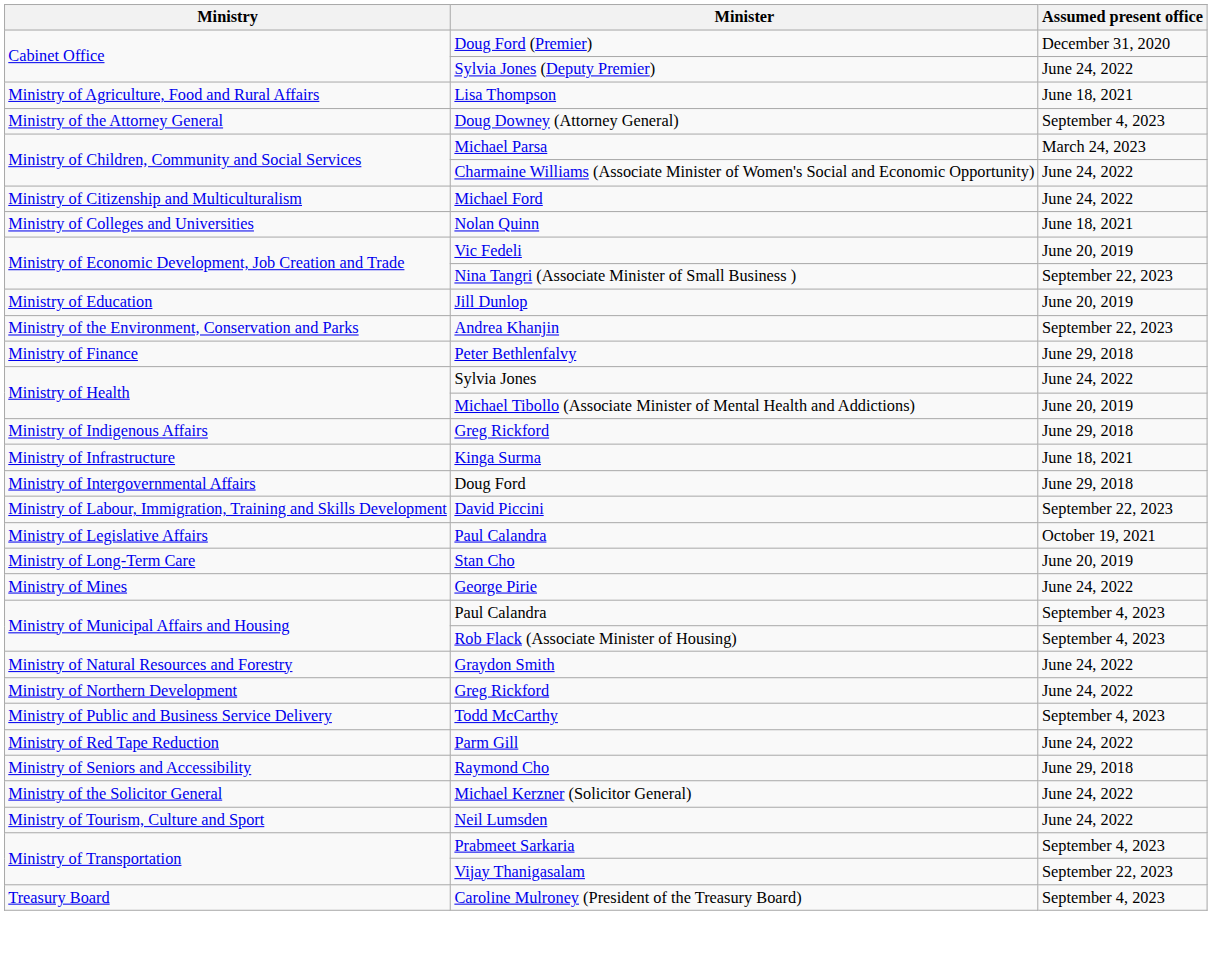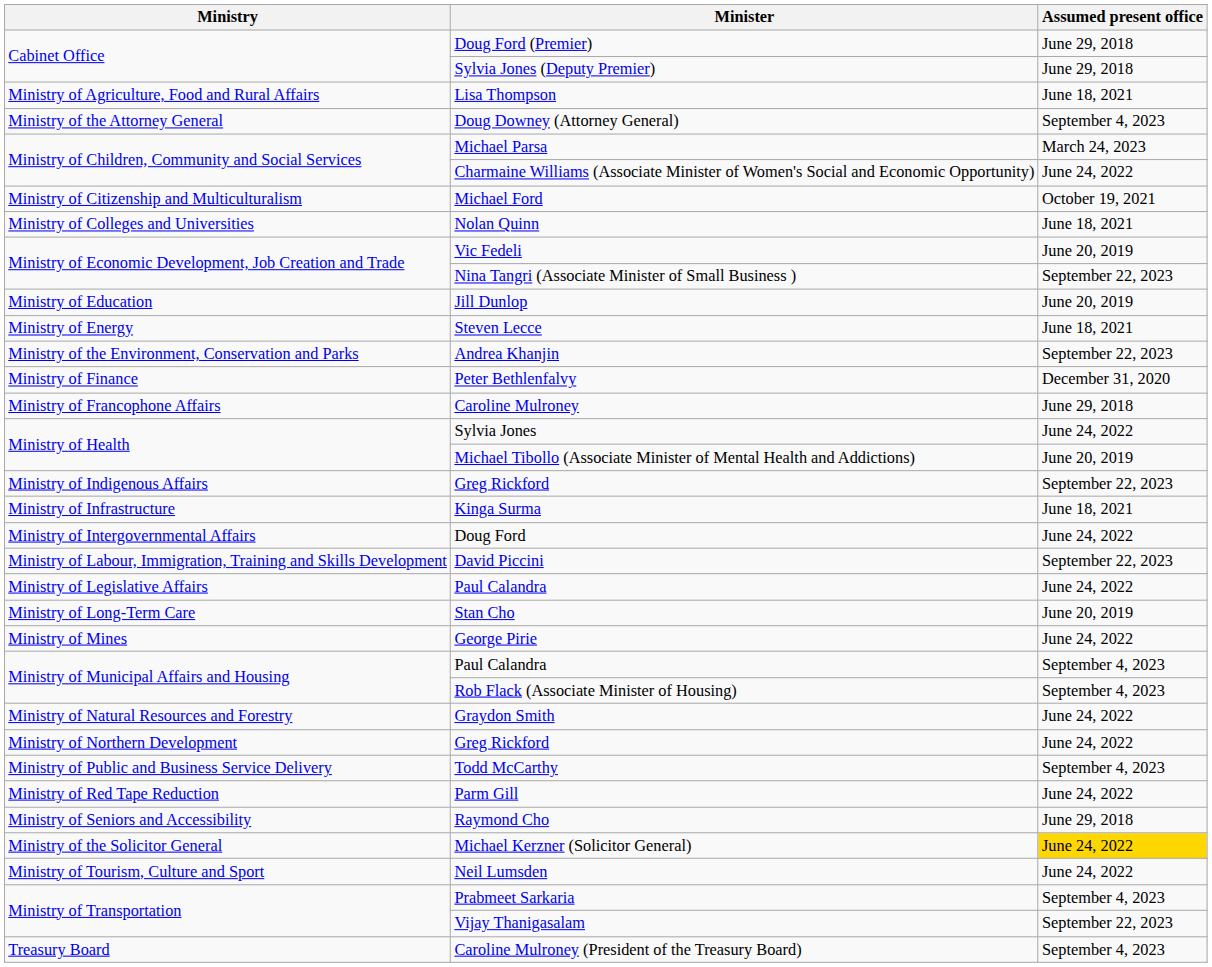 <table class="wikitable">
 <tr>
 <th>Ministry</th>
 <th>Minister</th>
 <th>Assumed present office</th>
 </tr>
 <tr>
 <td rowspan="2"><a href='#'>Cabinet Office</a></td>
 <td><a href='#'>Doug Ford</a> (<a href='#'>Premier</a>)</td>
-<td>December 31, 2020</td>
+<td>June 29, 2018</td>
 </tr>
 <tr>
 <td><a href='#'>Sylvia Jones</a> (<a href='#'>Deputy Premier</a>)</td>
-<td>June 24, 2022</td>
+<td>June 29, 2018</td>
 </tr>
 <tr>
 <td><a href='#'>Ministry of Agriculture, Food and Rural Affairs</a></td>
 <td><a href='#'>Lisa Thompson</a></td>
 <td>June 18, 2021</td>
 </tr>
 <tr>
 <td><a href='#'>Ministry of the Attorney General</a></td>
 <td><a href='#'>Doug Downey</a> (Attorney General)</td>
 <td>September 4, 2023</td>
 </tr>
 <tr>
 <td rowspan="2"><a href='#'>Ministry of Children, Community and Social Services</a></td>
 <td><a href='#'>Michael Parsa</a></td>
 <td>March 24, 2023</td>
 </tr>
 <tr>
 <td><a href='#'>Charmaine Williams</a> (Associate Minister of Women's Social and Economic Opportunity)</td>
 <td>June 24, 2022</td>
 </tr>
 <tr>
 <td><a href='#'>Ministry of Citizenship and Multiculturalism</a></td>
 <td><a href='#'>Michael Ford</a></td>
-<td>June 24, 2022</td>
+<td>October 19, 2021</td>
 </tr>
 <tr>
 <td><a href='#'>Ministry of Colleges and Universities</a></td>
 <td><a href='#'>Nolan Quinn</a></td>
 <td>June 18, 2021</td>
 </tr>
 <tr>
 <td rowspan="2"><a href='#'>Ministry of Economic Development, Job Creation and Trade</a></td>
 <td><a href='#'>Vic Fedeli</a></td>
 <td>June 20, 2019</td>
 </tr>
 <tr>
 <td><a href='#'>Nina Tangri</a> (Associate Minister of Small Business )</td>
 <td>September 22, 2023</td>
 </tr>
 <tr>
 <td><a href='#'>Ministry of Education</a></td>
 <td><a href='#'>Jill Dunlop</a></td>
 <td>June 20, 2019</td>
 </tr>
 <tr>
+<td><a href='#'>Ministry of Energy</a></td>
+<td><a href='#'>Steven Lecce</a></td>
+<td>June 18, 2021</td>
+</tr>
+<tr>
 <td><a href='#'>Ministry of the Environment, Conservation and Parks</a></td>
 <td><a href='#'>Andrea Khanjin</a></td>
 <td>September 22, 2023</td>
 </tr>
 <tr>
 <td><a href='#'>Ministry of Finance</a></td>
 <td><a href='#'>Peter Bethlenfalvy</a></td>
+<td>December 31, 2020</td>
+</tr>
+<tr>
+<td><a href='#'>Ministry of Francophone Affairs</a></td>
+<td><a href='#'>Caroline Mulroney</a></td>
 <td>June 29, 2018</td>
 </tr>
 <tr>
 <td rowspan="2"><a href='#'>Ministry of Health</a></td>
 <td>Sylvia Jones</td>
 <td>June 24, 2022</td>
 </tr>
 <tr>
 <td><a href='#'>Michael Tibollo</a> (Associate Minister of Mental Health and Addictions)</td>
 <td>June 20, 2019</td>
 </tr>
 <tr>
 <td><a href='#'>Ministry of Indigenous Affairs</a></td>
 <td><a href='#'>Greg Rickford</a></td>
-<td>June 29, 2018</td>
+<td>September 22, 2023</td>
 </tr>
 <tr>
 <td><a href='#'>Ministry of Infrastructure</a></td>
 <td><a href='#'>Kinga Surma</a></td>
 <td>June 18, 2021</td>
 </tr>
 <tr>
 <td><a href='#'>Ministry of Intergovernmental Affairs</a></td>
 <td>Doug Ford</td>
-<td>June 29, 2018</td>
+<td>June 24, 2022</td>
 </tr>
 <tr>
 <td><a href='#'>Ministry of Labour, Immigration, Training and Skills Development</a></td>
 <td><a href='#'>David Piccini</a></td>
 <td>September 22, 2023</td>
 </tr>
 <tr>
 <td><a href='#'>Ministry of Legislative Affairs</a></td>
 <td><a href='#'>Paul Calandra</a></td>
-<td>October 19, 2021</td>
+<td>June 24, 2022</td>
 </tr>
 <tr>
 <td><a href='#'>Ministry of Long-Term Care</a></td>
 <td><a href='#'>Stan Cho</a></td>
 <td>June 20, 2019</td>
 </tr>
 <tr>
 <td><a href='#'>Ministry of Mines</a></td>
 <td><a href='#'>George Pirie</a></td>
 <td>June 24, 2022</td>
 </tr>
 <tr>
 <td rowspan="2"><a href='#'>Ministry of Municipal Affairs and Housing</a></td>
 <td>Paul Calandra</td>
 <td>September 4, 2023</td>
 </tr>
 <tr>
 <td><a href='#'>Rob Flack</a> (Associate Minister of Housing)</td>
 <td>September 4, 2023</td>
 </tr>
 <tr>
 <td><a href='#'>Ministry of Natural Resources and Forestry</a></td>
 <td><a href='#'>Graydon Smith</a></td>
 <td>June 24, 2022</td>
 </tr>
 <tr>
 <td><a href='#'>Ministry of Northern Development</a></td>
 <td><a href='#'>Greg Rickford</a></td>
 <td>June 24, 2022</td>
 </tr>
 <tr>
 <td><a href='#'>Ministry of Public and Business Service Delivery</a></td>
 <td><a href='#'>Todd McCarthy</a></td>
 <td>September 4, 2023</td>
 </tr>
 <tr>
 <td><a href='#'>Ministry of Red Tape Reduction</a></td>
 <td><a href='#'>Parm Gill</a></td>
 <td>June 24, 2022</td>
 </tr>
 <tr>
 <td><a href='#'>Ministry of Seniors and Accessibility</a></td>
 <td><a href='#'>Raymond Cho</a></td>
 <td>June 29, 2018</td>
 </tr>
 <tr>
 <td><a href='#'>Ministry of the Solicitor General</a></td>
 <td><a href='#'>Michael Kerzner</a> (Solicitor General)</td>
-<td>June 24, 2022</td>
+<td style="background: gold;">June 24, 2022</td>
 </tr>
 <tr>
 <td><a href='#'>Ministry of Tourism, Culture and Sport</a></td>
 <td><a href='#'>Neil Lumsden</a></td>
 <td>June 24, 2022</td>
 </tr>
 <tr>
 <td rowspan="2"><a href='#'>Ministry of Transportation</a></td>
 <td><a href='#'>Prabmeet Sarkaria</a></td>
 <td>September 4, 2023</td>
 </tr>
 <tr>
 <td><a href='#'>Vijay Thanigasalam</a></td>
 <td>September 22, 2023</td>
 </tr>
 <tr>
 <td><a href='#'>Treasury Board</a></td>
 <td><a href='#'>Caroline Mulroney</a> (President of the Treasury Board)</td>
 <td>September 4, 2023</td>
 </tr>
 </table>
